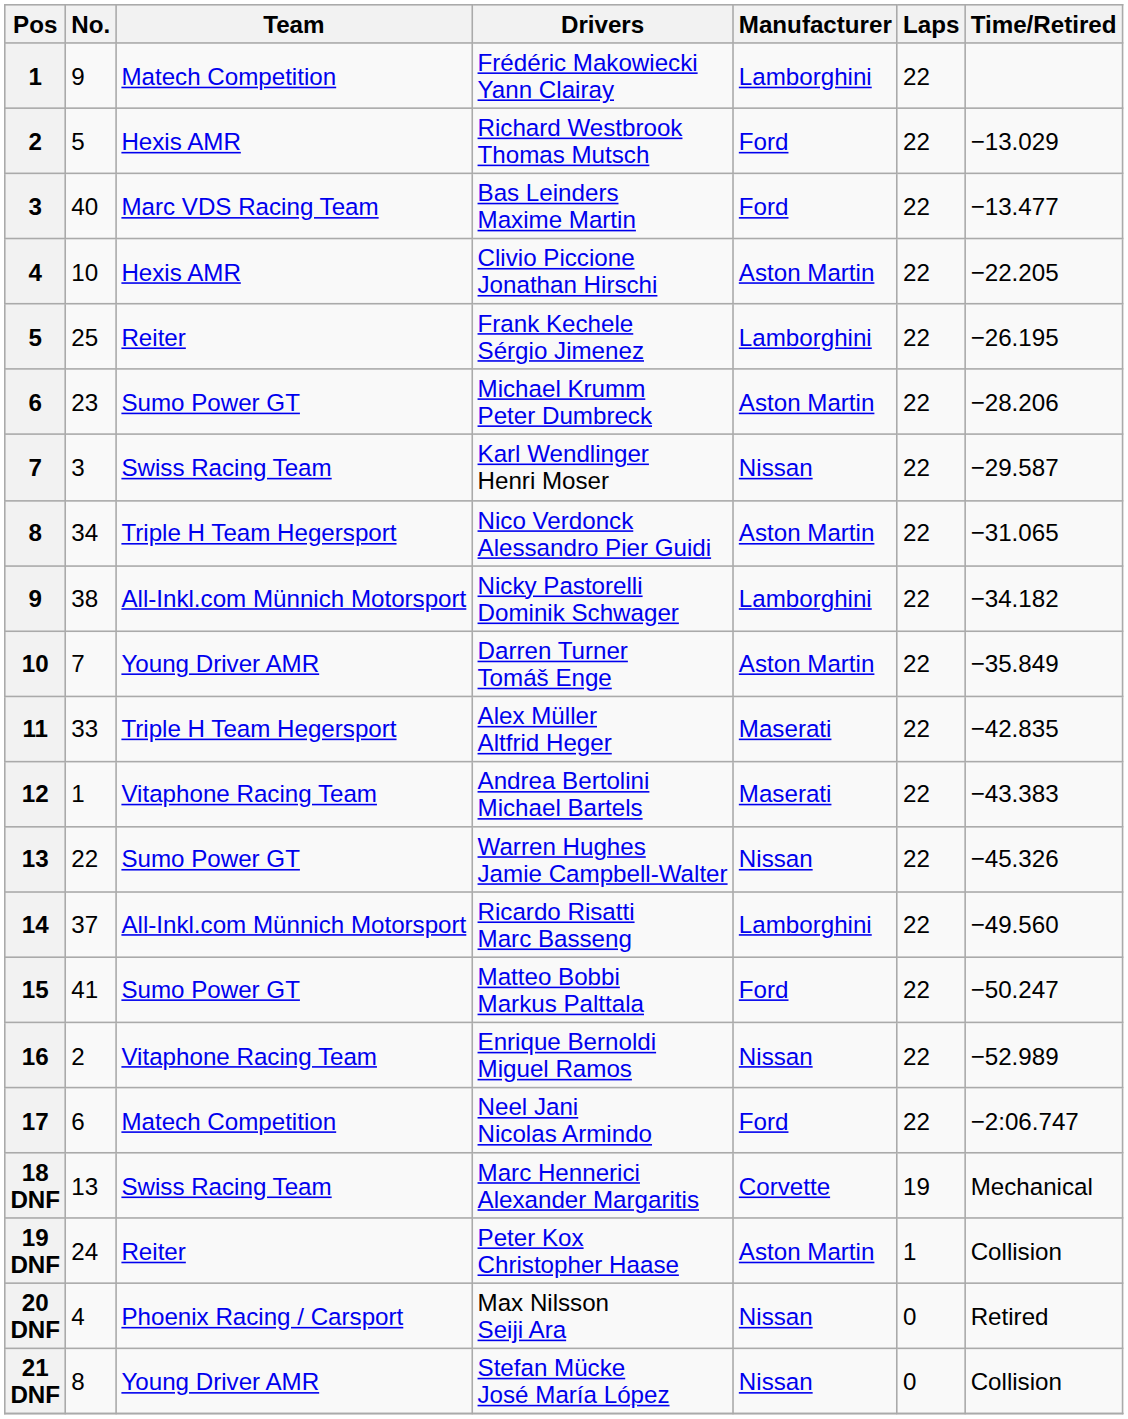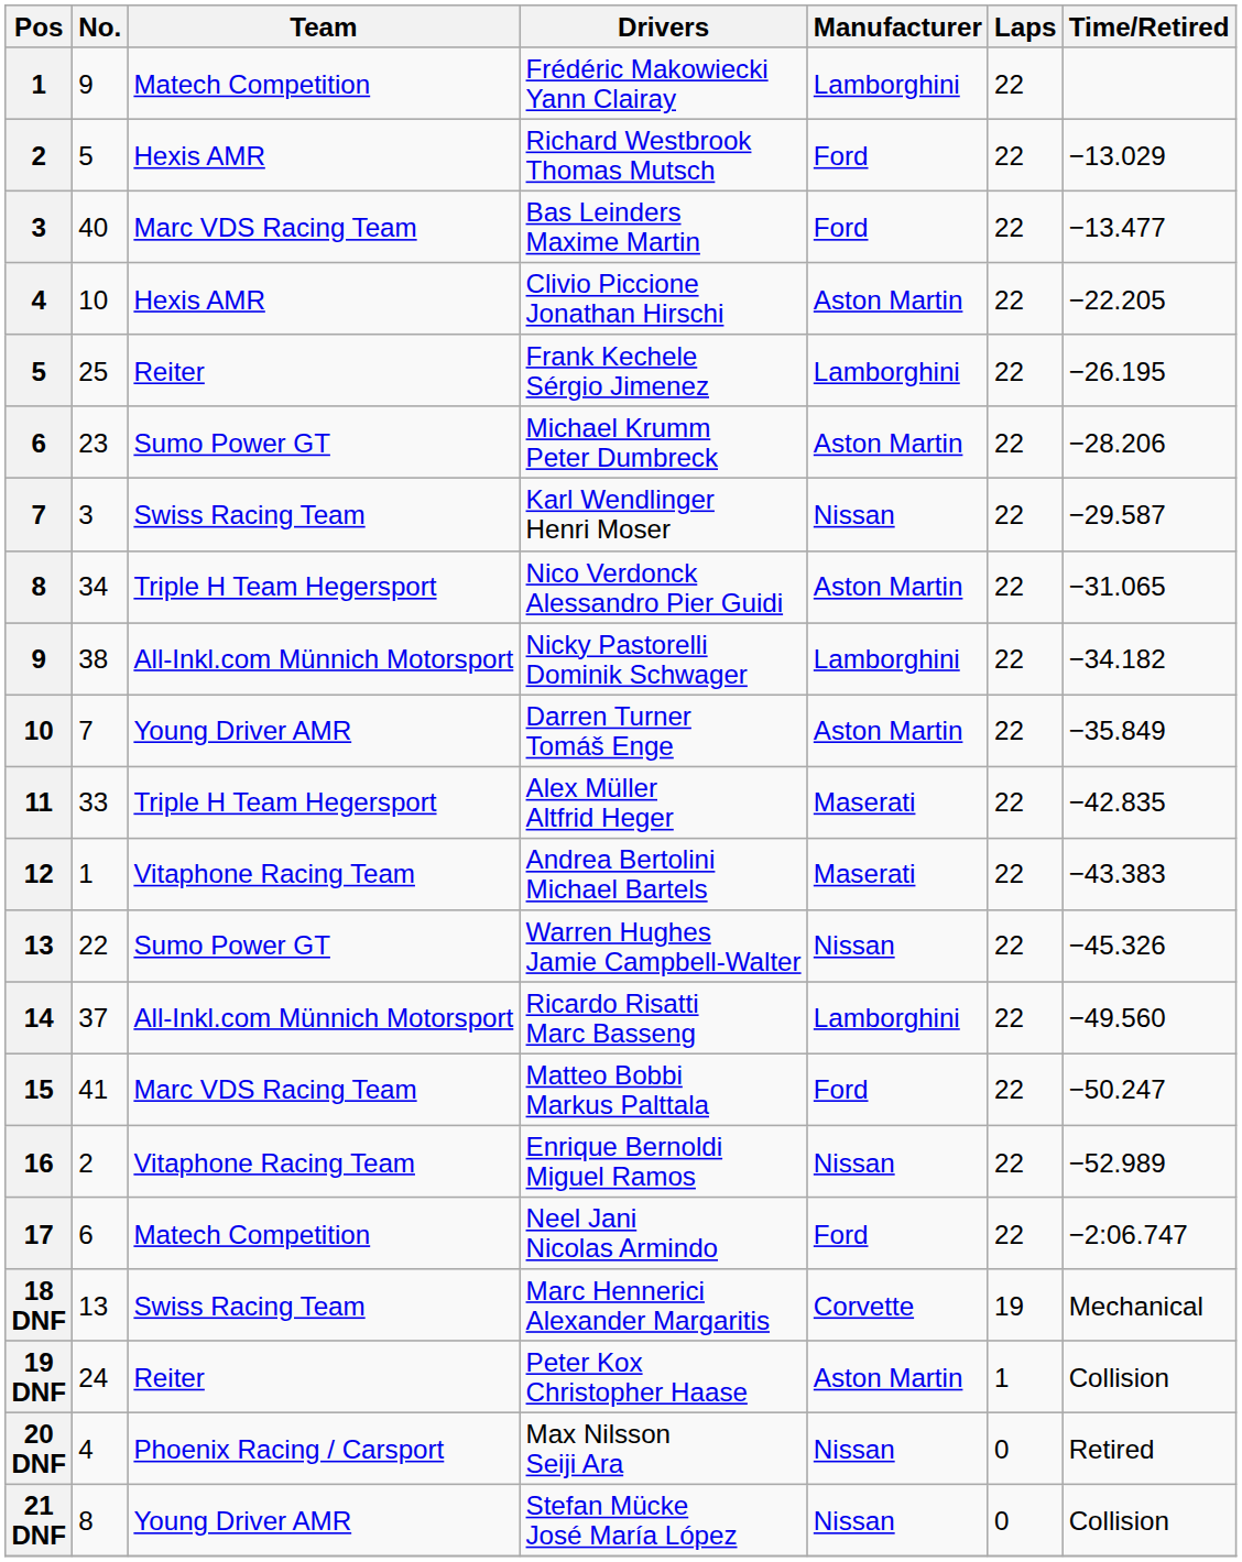 <table class="wikitable" style="font-size: 95%;">
 <tr>
 <th>Pos</th>
 <th>No.</th>
 <th>Team</th>
 <th>Drivers</th>
 <th>Manufacturer</th>
 <th>Laps</th>
 <th>Time/Retired</th>
 </tr>
 <tr>
 <th>1</th>
 <td>9</td>
 <td> <a href='#'>Matech Competition</a></td>
 <td> <a href='#'>Frédéric Makowiecki</a><br> <a href='#'>Yann Clairay</a></td>
 <td><a href='#'>Lamborghini</a></td>
 <td>22</td>
 <td></td>
 </tr>
 <tr>
 <th>2</th>
 <td>5</td>
 <td> <a href='#'>Hexis AMR</a></td>
 <td> <a href='#'>Richard Westbrook</a><br> <a href='#'>Thomas Mutsch</a></td>
 <td><a href='#'>Ford</a></td>
 <td>22</td>
 <td>−13.029</td>
 </tr>
 <tr>
 <th>3</th>
 <td>40</td>
 <td> <a href='#'>Marc VDS Racing Team</a></td>
 <td> <a href='#'>Bas Leinders</a><br> <a href='#'>Maxime Martin</a></td>
 <td><a href='#'>Ford</a></td>
 <td>22</td>
 <td>−13.477</td>
 </tr>
 <tr>
 <th>4</th>
 <td>10</td>
 <td> <a href='#'>Hexis AMR</a></td>
 <td> <a href='#'>Clivio Piccione</a><br> <a href='#'>Jonathan Hirschi</a></td>
 <td><a href='#'>Aston Martin</a></td>
 <td>22</td>
 <td>−22.205</td>
 </tr>
 <tr>
 <th>5</th>
 <td>25</td>
 <td> <a href='#'>Reiter</a></td>
 <td> <a href='#'>Frank Kechele</a><br> <a href='#'>Sérgio Jimenez</a></td>
 <td><a href='#'>Lamborghini</a></td>
 <td>22</td>
 <td>−26.195</td>
 </tr>
 <tr>
 <th>6</th>
 <td>23</td>
 <td> <a href='#'>Sumo Power GT</a></td>
 <td> <a href='#'>Michael Krumm</a><br> <a href='#'>Peter Dumbreck</a></td>
 <td><a href='#'>Aston Martin</a></td>
 <td>22</td>
 <td>−28.206</td>
 </tr>
 <tr>
 <th>7</th>
 <td>3</td>
 <td> <a href='#'>Swiss Racing Team</a></td>
 <td> <a href='#'>Karl Wendlinger</a><br> Henri Moser</td>
 <td><a href='#'>Nissan</a></td>
 <td>22</td>
 <td>−29.587</td>
 </tr>
 <tr>
 <th>8</th>
 <td>34</td>
 <td> <a href='#'>Triple H Team Hegersport</a></td>
 <td> <a href='#'>Nico Verdonck</a><br> <a href='#'>Alessandro Pier Guidi</a></td>
 <td><a href='#'>Aston Martin</a></td>
 <td>22</td>
 <td>−31.065</td>
 </tr>
 <tr>
 <th>9</th>
 <td>38</td>
 <td> <a href='#'>All-Inkl.com Münnich Motorsport</a></td>
 <td> <a href='#'>Nicky Pastorelli</a><br> <a href='#'>Dominik Schwager</a></td>
 <td><a href='#'>Lamborghini</a></td>
 <td>22</td>
 <td>−34.182</td>
 </tr>
 <tr>
 <th>10</th>
 <td>7</td>
 <td> <a href='#'>Young Driver AMR</a></td>
 <td> <a href='#'>Darren Turner</a><br> <a href='#'>Tomáš Enge</a></td>
 <td><a href='#'>Aston Martin</a></td>
 <td>22</td>
 <td>−35.849</td>
 </tr>
 <tr>
 <th>11</th>
 <td>33</td>
 <td> <a href='#'>Triple H Team Hegersport</a></td>
 <td> <a href='#'>Alex Müller</a><br> <a href='#'>Altfrid Heger</a></td>
 <td><a href='#'>Maserati</a></td>
 <td>22</td>
 <td>−42.835</td>
 </tr>
 <tr>
 <th>12</th>
 <td>1</td>
 <td> <a href='#'>Vitaphone Racing Team</a></td>
 <td> <a href='#'>Andrea Bertolini</a><br> <a href='#'>Michael Bartels</a></td>
 <td><a href='#'>Maserati</a></td>
 <td>22</td>
 <td>−43.383</td>
 </tr>
 <tr>
 <th>13</th>
 <td>22</td>
 <td> <a href='#'>Sumo Power GT</a></td>
 <td> <a href='#'>Warren Hughes</a><br> <a href='#'>Jamie Campbell-Walter</a></td>
 <td><a href='#'>Nissan</a></td>
 <td>22</td>
 <td>−45.326</td>
 </tr>
 <tr>
 <th>14</th>
 <td>37</td>
 <td> <a href='#'>All-Inkl.com Münnich Motorsport</a></td>
 <td> <a href='#'>Ricardo Risatti</a><br> <a href='#'>Marc Basseng</a></td>
 <td><a href='#'>Lamborghini</a></td>
 <td>22</td>
 <td>−49.560</td>
 </tr>
 <tr>
 <th>15</th>
 <td>41</td>
-<td> <a href='#'>Sumo Power GT</a></td>
+<td> <a href='#'>Marc VDS Racing Team</a></td>
 <td> <a href='#'>Matteo Bobbi</a><br> <a href='#'>Markus Palttala</a></td>
 <td><a href='#'>Ford</a></td>
 <td>22</td>
 <td>−50.247</td>
 </tr>
 <tr>
 <th>16</th>
 <td>2</td>
 <td> <a href='#'>Vitaphone Racing Team</a></td>
 <td> <a href='#'>Enrique Bernoldi</a><br> <a href='#'>Miguel Ramos</a></td>
 <td><a href='#'>Nissan</a></td>
 <td>22</td>
 <td>−52.989</td>
 </tr>
 <tr>
 <th>17</th>
 <td>6</td>
 <td> <a href='#'>Matech Competition</a></td>
 <td> <a href='#'>Neel Jani</a><br> <a href='#'>Nicolas Armindo</a></td>
 <td><a href='#'>Ford</a></td>
 <td>22</td>
 <td>−2:06.747</td>
 </tr>
 <tr>
 <th>18<br>DNF</th>
 <td>13</td>
 <td> <a href='#'>Swiss Racing Team</a></td>
 <td> <a href='#'>Marc Hennerici</a><br> <a href='#'>Alexander Margaritis</a></td>
 <td><a href='#'>Corvette</a></td>
 <td>19</td>
 <td>Mechanical</td>
 </tr>
 <tr>
 <th>19<br>DNF</th>
 <td>24</td>
 <td> <a href='#'>Reiter</a></td>
 <td> <a href='#'>Peter Kox</a><br> <a href='#'>Christopher Haase</a></td>
 <td><a href='#'>Aston Martin</a></td>
 <td>1</td>
 <td>Collision</td>
 </tr>
 <tr>
 <th>20<br>DNF</th>
 <td>4</td>
 <td> <a href='#'>Phoenix Racing / Carsport</a></td>
 <td> Max Nilsson<br> <a href='#'>Seiji Ara</a></td>
 <td><a href='#'>Nissan</a></td>
 <td>0</td>
 <td>Retired</td>
 </tr>
 <tr>
 <th>21<br>DNF</th>
 <td>8</td>
 <td> <a href='#'>Young Driver AMR</a></td>
 <td> <a href='#'>Stefan Mücke</a><br> <a href='#'>José María López</a></td>
 <td><a href='#'>Nissan</a></td>
 <td>0</td>
 <td>Collision</td>
 </tr>
 <tr>
 </tr>
 </table>
